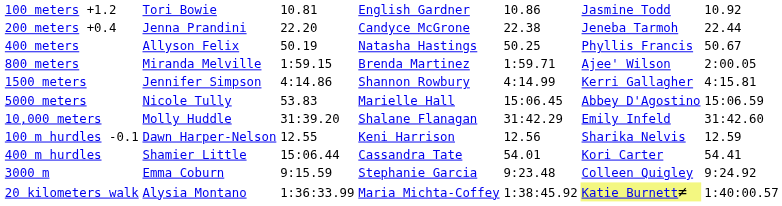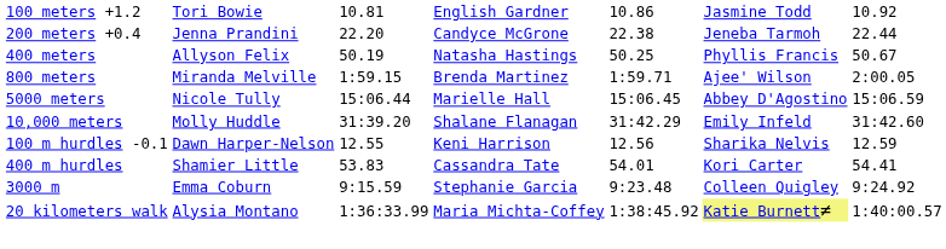 <table>
 <tr>
 <td><a href='#'>100 meters</a> +1.2</td>
 <td><a href='#'>Tori Bowie</a></td>
 <td>10.81</td>
 <td><a href='#'>English Gardner</a></td>
 <td>10.86</td>
 <td><a href='#'>Jasmine Todd</a></td>
 <td>10.92</td>
 </tr>
 <tr>
 <td><a href='#'>200 meters</a> +0.4</td>
 <td><a href='#'>Jenna Prandini</a></td>
 <td>22.20</td>
 <td><a href='#'>Candyce McGrone</a></td>
 <td>22.38</td>
 <td><a href='#'>Jeneba Tarmoh</a></td>
 <td>22.44</td>
 </tr>
 <tr>
 <td><a href='#'>400 meters</a></td>
 <td><a href='#'>Allyson Felix</a></td>
 <td>50.19</td>
 <td><a href='#'>Natasha Hastings</a></td>
 <td>50.25</td>
 <td><a href='#'>Phyllis Francis</a></td>
 <td>50.67</td>
 </tr>
 <tr>
 <td><a href='#'>800 meters</a></td>
 <td><a href='#'>Miranda Melville</a></td>
 <td>1:59.15</td>
 <td><a href='#'>Brenda Martinez</a></td>
 <td>1:59.71</td>
 <td><a href='#'>Ajee' Wilson</a></td>
 <td>2:00.05</td>
 </tr>
 <tr>
-<td><a href='#'>1500 meters</a></td>
-<td><a href='#'>Jennifer Simpson</a></td>
-<td>4:14.86</td>
-<td><a href='#'>Shannon Rowbury</a></td>
-<td>4:14.99</td>
-<td><a href='#'>Kerri Gallagher</a></td>
-<td>4:15.81</td>
-</tr>
-<tr>
 <td><a href='#'>5000 meters</a></td>
 <td><a href='#'>Nicole Tully</a></td>
-<td>53.83</td>
+<td>15:06.44</td>
 <td><a href='#'>Marielle Hall</a></td>
 <td>15:06.45</td>
 <td><a href='#'>Abbey D'Agostino</a></td>
 <td>15:06.59</td>
 </tr>
 <tr>
 <td><a href='#'>10,000 meters</a></td>
 <td><a href='#'>Molly Huddle</a></td>
 <td>31:39.20</td>
 <td><a href='#'>Shalane Flanagan</a></td>
 <td>31:42.29</td>
 <td><a href='#'>Emily Infeld</a></td>
 <td>31:42.60</td>
 </tr>
 <tr>
 <td><a href='#'>100 m hurdles</a> -0.1</td>
 <td><a href='#'>Dawn Harper-Nelson</a></td>
 <td>12.55</td>
 <td><a href='#'>Keni Harrison</a></td>
 <td>12.56</td>
 <td><a href='#'>Sharika Nelvis</a></td>
 <td>12.59</td>
 </tr>
 <tr>
 <td><a href='#'>400 m hurdles</a></td>
 <td><a href='#'>Shamier Little</a></td>
-<td>15:06.44</td>
+<td>53.83</td>
 <td><a href='#'>Cassandra Tate</a></td>
 <td>54.01</td>
 <td><a href='#'>Kori Carter</a></td>
 <td>54.41</td>
 </tr>
 <tr>
 <td><a href='#'>3000 m </a></td>
 <td><a href='#'>Emma Coburn</a></td>
 <td>9:15.59</td>
 <td><a href='#'>Stephanie Garcia</a></td>
 <td>9:23.48</td>
 <td><a href='#'>Colleen Quigley</a></td>
 <td>9:24.92</td>
 </tr>
 <tr>
 <td><a href='#'>20 kilometers walk</a></td>
 <td><a href='#'>Alysia Montano</a></td>
 <td>1:36:33.99</td>
 <td><a href='#'>Maria Michta-Coffey</a></td>
 <td>1:38:45.92</td>
 <td bgcolor=#F3F781><a href='#'>Katie Burnett</a><big>≠</big></td>
 <td>1:40:00.57</td>
 </tr>
 </table>
